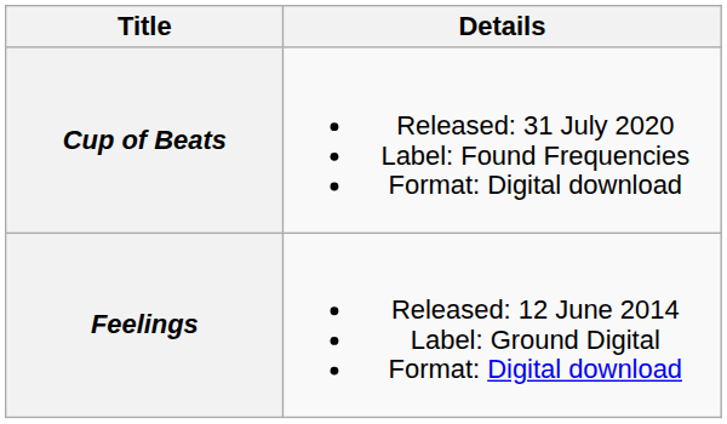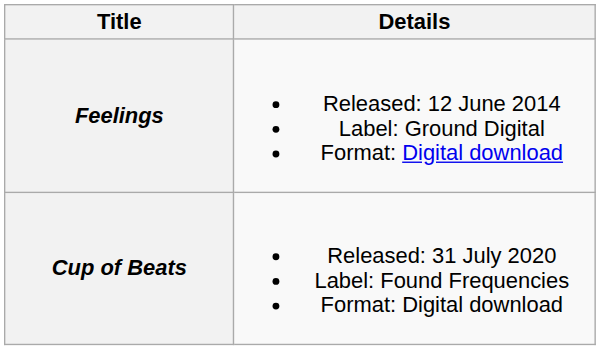 <table class="wikitable plainrowheaders" style="text-align:center;">
 <tr>
 <th scope="col" style="width:10em;">Title</th>
 <th scope="col" style="width:16em;">Details</th>
 </tr>
 <tr>
+<th scope="row"><em>Feelings</em></th>
+<td><br><ul><li>Released: 12 June 2014</li><li>Label: Ground Digital</li><li>Format: <a href='#'>Digital download</a></li></ul></td>
+</tr>
+<tr>
 <th scope="row"><em>Cup of Beats</em></th>
 <td><br><ul><li>Released: 31 July 2020</li><li>Label: Found Frequencies</li><li>Format: Digital download</li></ul></td>
 </tr>
-<tr>
-<th scope="row"><em>Feelings</em></th>
-<td><br><ul><li>Released: 12 June 2014</li><li>Label: Ground Digital</li><li>Format: <a href='#'>Digital download</a></li></ul></td>
-</tr>
 </table>
